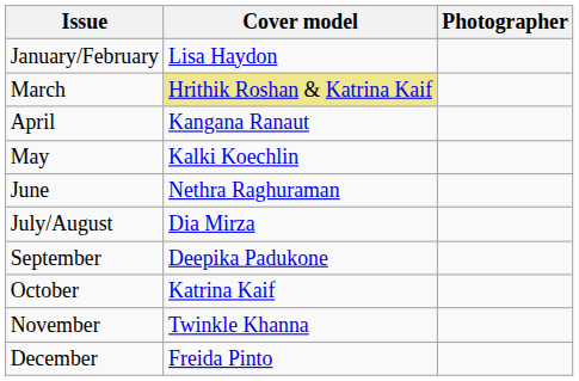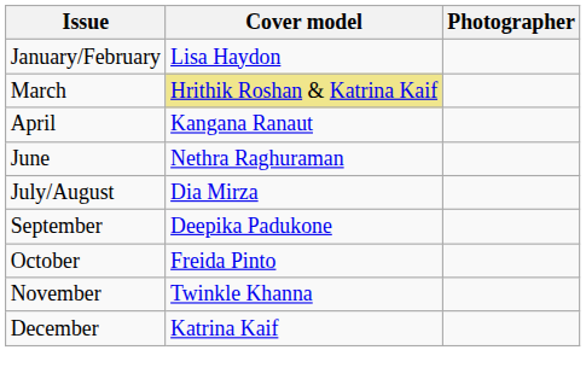 <table class="sortable wikitable">
 <tr>
 <th>Issue</th>
 <th>Cover model</th>
 <th>Photographer</th>
 </tr>
 <tr>
 <td>January/February</td>
 <td><a href='#'>Lisa Haydon</a></td>
 <td></td>
 </tr>
 <tr>
 <td>March</td>
 <td style="background: khaki;"><a href='#'>Hrithik Roshan</a> & <a href='#'>Katrina Kaif</a></td>
 <td></td>
 </tr>
 <tr>
 <td>April</td>
 <td><a href='#'>Kangana Ranaut</a></td>
 <td></td>
 </tr>
 <tr>
-<td>May</td>
-<td><a href='#'>Kalki Koechlin</a></td>
-<td></td>
-</tr>
-<tr>
 <td>June</td>
 <td><a href='#'>Nethra Raghuraman</a></td>
 <td></td>
 </tr>
 <tr>
 <td>July/August</td>
 <td><a href='#'>Dia Mirza</a></td>
 <td></td>
 </tr>
 <tr>
 <td>September</td>
 <td><a href='#'>Deepika Padukone</a></td>
 <td></td>
 </tr>
 <tr>
 <td>October</td>
-<td><a href='#'>Katrina Kaif</a></td>
+<td><a href='#'>Freida Pinto</a></td>
 <td></td>
 </tr>
 <tr>
 <td>November</td>
 <td><a href='#'>Twinkle Khanna</a></td>
 <td></td>
 </tr>
 <tr>
 <td>December</td>
-<td><a href='#'>Freida Pinto</a></td>
+<td><a href='#'>Katrina Kaif</a></td>
 <td></td>
 </tr>
 </table>
